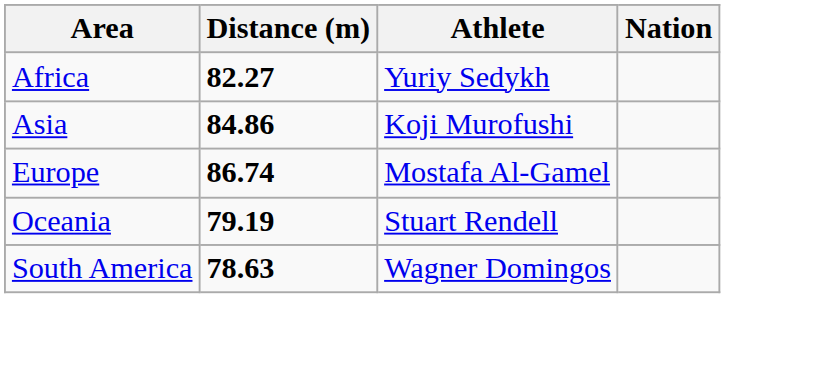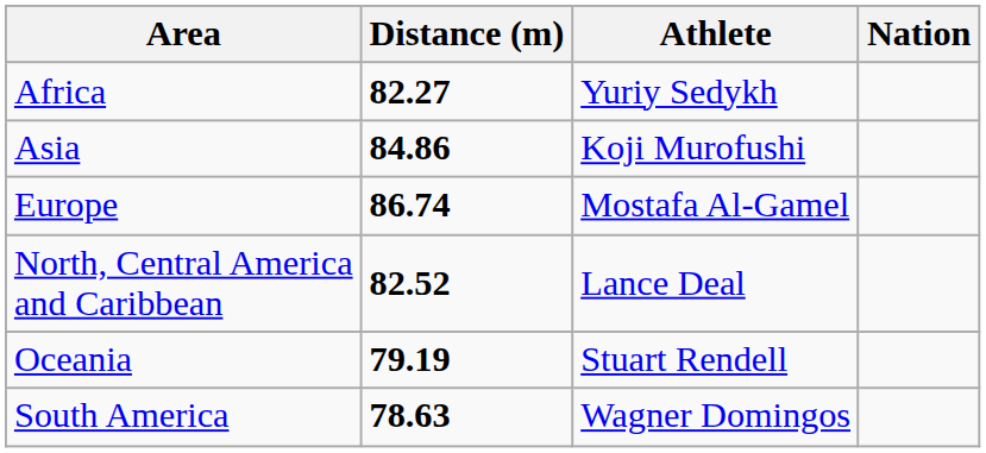 <table class="wikitable">
 <tr>
 <th>Area</th>
 <th>Distance (m)</th>
 <th>Athlete</th>
 <th>Nation</th>
 </tr>
 <tr>
 <td><a href='#'>Africa</a> </td>
 <td><strong>82.27</strong></td>
 <td><a href='#'>Yuriy Sedykh</a></td>
 <td></td>
 </tr>
 <tr>
 <td><a href='#'>Asia</a> </td>
 <td><strong>84.86</strong></td>
 <td><a href='#'>Koji Murofushi</a></td>
 <td></td>
 </tr>
 <tr>
 <td><a href='#'>Europe</a> </td>
 <td><strong>86.74</strong> </td>
 <td><a href='#'>Mostafa Al-Gamel</a></td>
 <td></td>
 </tr>
 <tr>
+<td><a href='#'>North, Central America<br> and Caribbean</a> </td>
+<td><strong>82.52</strong></td>
+<td><a href='#'>Lance Deal</a></td>
+<td></td>
+</tr>
+<tr>
 <td><a href='#'>Oceania</a> </td>
 <td><strong>79.19</strong></td>
 <td><a href='#'>Stuart Rendell</a></td>
 <td></td>
 </tr>
 <tr>
 <td><a href='#'>South America</a> </td>
 <td><strong>78.63</strong></td>
 <td><a href='#'>Wagner Domingos</a></td>
 <td></td>
 </tr>
 </table>
